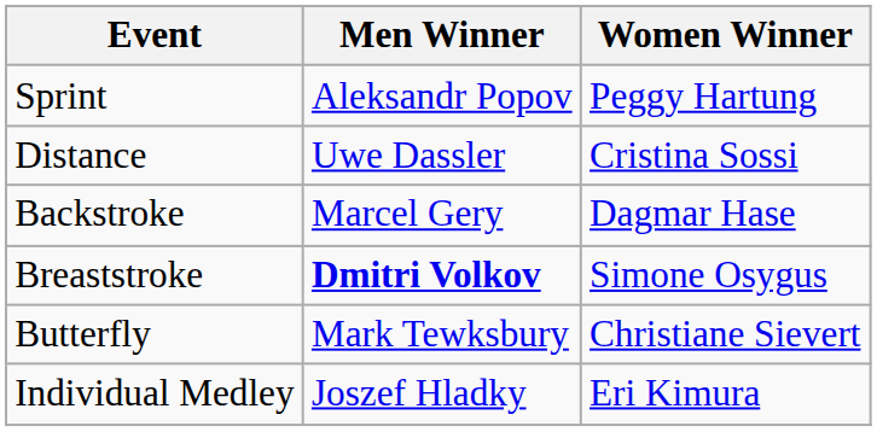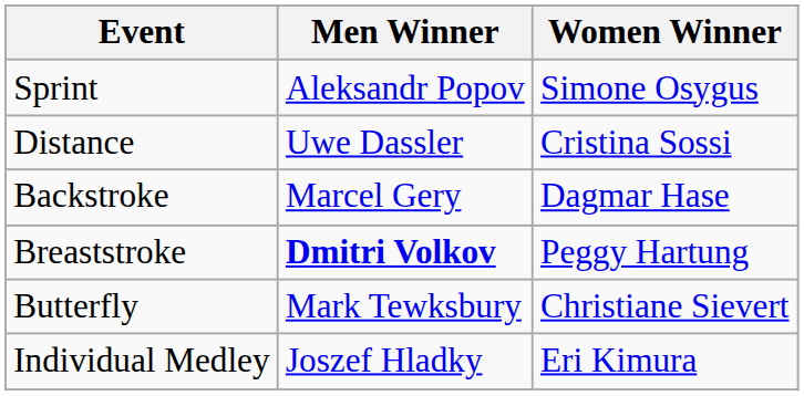 <table class=wikitable>
 <tr>
 <th>Event</th>
 <th>Men Winner</th>
 <th>Women Winner</th>
 </tr>
 <tr>
 <td>Sprint</td>
 <td> <a href='#'>Aleksandr Popov</a></td>
-<td> <a href='#'>Peggy Hartung</a></td>
+<td> <a href='#'>Simone Osygus</a></td>
 </tr>
 <tr>
 <td>Distance</td>
 <td> <a href='#'>Uwe Dassler</a></td>
 <td> <a href='#'>Cristina Sossi</a></td>
 </tr>
 <tr>
 <td>Backstroke</td>
 <td> <a href='#'>Marcel Gery</a></td>
 <td> <a href='#'>Dagmar Hase</a></td>
 </tr>
 <tr>
 <td>Breaststroke</td>
 <td><strong> <a href='#'>Dmitri Volkov</a></strong></td>
-<td> <a href='#'>Simone Osygus</a></td>
+<td> <a href='#'>Peggy Hartung</a></td>
 </tr>
 <tr>
 <td>Butterfly</td>
 <td> <a href='#'>Mark Tewksbury</a></td>
 <td> <a href='#'>Christiane Sievert</a></td>
 </tr>
 <tr>
 <td>Individual Medley</td>
 <td> <a href='#'>Joszef Hladky</a></td>
 <td> <a href='#'>Eri Kimura</a></td>
 </tr>
 </table>
